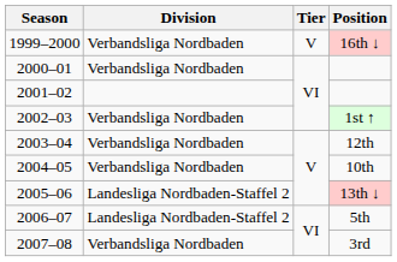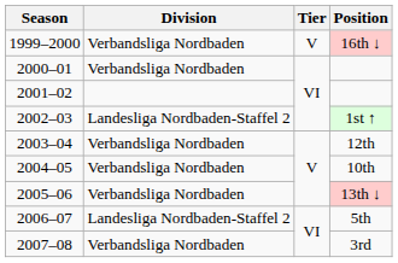 <table class="wikitable">
 <tr>
 <th>Season</th>
 <th>Division</th>
 <th>Tier</th>
 <th>Position</th>
 </tr>
 <tr align="center">
 <td>1999–2000</td>
 <td align="left">Verbandsliga Nordbaden</td>
 <td>V</td>
 <td style="background:#ffcccc">16th ↓</td>
 </tr>
 <tr align="center">
 <td>2000–01</td>
 <td align="left">Verbandsliga Nordbaden</td>
 <td rowspan=3>VI</td>
 <td></td>
 </tr>
 <tr align="center">
 <td>2001–02</td>
 <td align="left"></td>
 <td></td>
 </tr>
 <tr align="center">
 <td>2002–03</td>
-<td align="left">Verbandsliga Nordbaden</td>
+<td align="left">Landesliga Nordbaden-Staffel 2</td>
 <td style="background:#ddffdd">1st ↑</td>
 </tr>
 <tr align="center">
 <td>2003–04</td>
 <td align="left">Verbandsliga Nordbaden</td>
 <td rowspan=3>V</td>
 <td>12th</td>
 </tr>
 <tr align="center">
 <td>2004–05</td>
 <td align="left">Verbandsliga Nordbaden</td>
 <td>10th</td>
 </tr>
 <tr align="center">
 <td>2005–06</td>
-<td align="left">Landesliga Nordbaden-Staffel 2</td>
+<td align="left">Verbandsliga Nordbaden</td>
 <td style="background:#ffcccc">13th ↓</td>
 </tr>
 <tr align="center">
 <td>2006–07</td>
 <td align="left">Landesliga Nordbaden-Staffel 2</td>
 <td rowspan=2>VI</td>
 <td>5th</td>
 </tr>
 <tr align="center">
 <td>2007–08</td>
 <td align="left">Verbandsliga Nordbaden</td>
 <td>3rd</td>
 </tr>
 </table>
